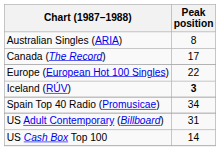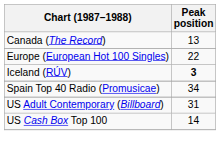 <table class="wikitable sortable">
 <tr>
 <th>Chart (1987–1988)</th>
 <th scope="col">Peak<br>position</th>
 </tr>
 <tr>
-<td align="left">Australian Singles (<a href='#'>ARIA</a>)</td>
-<td align="center">8</td>
-</tr>
-<tr>
 <td align="left">Canada (<em><a href='#'>The Record</a></em>)</td>
-<td align="center">17</td>
+<td align="center">13</td>
 </tr>
 <tr>
 </tr>
 <tr>
 </tr>
 <tr>
 <td align="left">Europe (<a href='#'>European Hot 100 Singles</a>)</td>
 <td align="center">22</td>
 </tr>
 <tr>
 <td align="left">Iceland (<a href='#'>RÚV</a>)</td>
 <td align="center"><strong>3</strong></td>
 </tr>
 <tr>
 </tr>
 <tr>
 </tr>
 <tr>
 <td>Spain Top 40 Radio (<a href='#'>Promusicae</a>)</td>
 <td align="center">34</td>
 </tr>
 <tr>
 </tr>
 <tr>
 </tr>
 <tr>
 <td align="left">US <a href='#'>Adult Contemporary</a> (<em><a href='#'>Billboard</a></em>)</td>
 <td align="center">31</td>
 </tr>
 <tr>
 <td>US <a href='#'><em>Cash Box</em></a> Top 100</td>
 <td align="center">14</td>
 </tr>
 <tr>
 </tr>
 </table>
